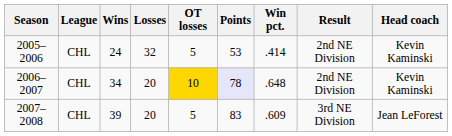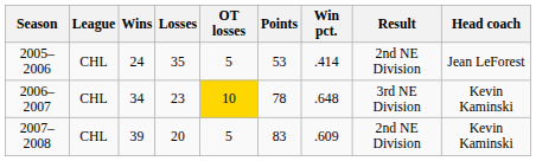 <table class="wikitable" style="text-align:center">
 <tr>
 <th>Season</th>
 <th>League</th>
 <th>Wins</th>
 <th>Losses</th>
 <th>OT losses</th>
 <th>Points</th>
 <th>Win pct.</th>
 <th>Result</th>
 <th>Head coach</th>
 </tr>
 <tr>
 <td>2005–2006</td>
 <td>CHL</td>
 <td>24</td>
-<td>32</td>
+<td>35</td>
 <td>5</td>
 <td>53</td>
 <td>.414</td>
 <td>2nd NE Division</td>
-<td>Kevin Kaminski</td>
+<td>Jean LeForest</td>
 </tr>
 <tr>
 <td>2006–2007</td>
 <td>CHL</td>
 <td>34</td>
-<td>20</td>
+<td>23</td>
 <td style="background: gold;">10</td>
-<td style="background: lavender;">78</td>
+<td>78</td>
 <td>.648</td>
-<td>2nd NE Division</td>
+<td>3rd NE Division</td>
 <td>Kevin Kaminski</td>
 </tr>
 <tr>
 <td>2007–2008</td>
 <td>CHL</td>
 <td>39</td>
 <td>20</td>
 <td>5</td>
 <td>83</td>
 <td>.609</td>
-<td>3rd NE Division</td>
-<td>Jean LeForest</td>
+<td>2nd NE Division</td>
+<td>Kevin Kaminski</td>
 </tr>
 </table>
